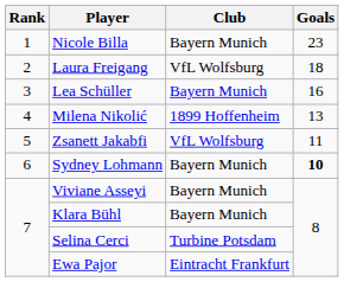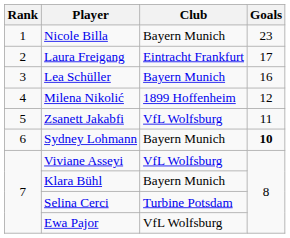 <table class="wikitable sortable" style="text-align:center">
 <tr>
 <th>Rank</th>
 <th>Player</th>
 <th>Club</th>
 <th>Goals</th>
 </tr>
 <tr>
 <td>1</td>
 <td align="left"> <a href='#'>Nicole Billa</a></td>
 <td align="left">Bayern Munich</td>
 <td>23</td>
 </tr>
 <tr>
 <td>2</td>
 <td align="left"> <a href='#'>Laura Freigang</a></td>
-<td align="left">VfL Wolfsburg</td>
-<td>18</td>
+<td align="left"><a href='#'>Eintracht Frankfurt</a></td>
+<td>17</td>
 </tr>
 <tr>
 <td>3</td>
 <td align="left"> <a href='#'>Lea Schüller</a></td>
 <td align="left"><a href='#'>Bayern Munich</a></td>
 <td>16</td>
 </tr>
 <tr>
 <td>4</td>
 <td align="left"> <a href='#'>Milena Nikolić</a></td>
 <td align="left"><a href='#'>1899 Hoffenheim</a></td>
-<td>13</td>
+<td>12</td>
 </tr>
 <tr>
 <td>5</td>
 <td align="left"> <a href='#'>Zsanett Jakabfi</a></td>
 <td align="left"><a href='#'>VfL Wolfsburg</a></td>
 <td>11</td>
 </tr>
 <tr>
 <td>6</td>
 <td align="left"> <a href='#'>Sydney Lohmann</a></td>
 <td align="left">Bayern Munich</td>
 <td><strong>10</strong></td>
 </tr>
 <tr>
 <td rowspan=4>7</td>
 <td align="left"> <a href='#'>Viviane Asseyi</a></td>
-<td align="left">Bayern Munich</td>
+<td align="left"><a href='#'>VfL Wolfsburg</a></td>
 <td rowspan=4>8</td>
 </tr>
 <tr>
 <td align="left"> <a href='#'>Klara Bühl</a></td>
 <td align="left">Bayern Munich</td>
 </tr>
 <tr>
 <td align="left"> <a href='#'>Selina Cerci</a></td>
 <td align="left"><a href='#'>Turbine Potsdam</a></td>
 </tr>
 <tr>
 <td align="left"> <a href='#'>Ewa Pajor</a></td>
-<td align="left"><a href='#'>Eintracht Frankfurt</a></td>
+<td align="left">VfL Wolfsburg</td>
 </tr>
 </table>
